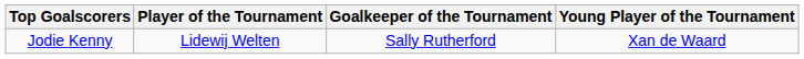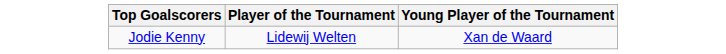 <table class=wikitable style="margin:auto; text-align:center">
 <tr>
 <th>Top Goalscorers</th>
 <th>Player of the Tournament</th>
-<th>Goalkeeper of the Tournament</th>
 <th>Young Player of the Tournament</th>
 </tr>
 <tr>
 <td> <a href='#'>Jodie Kenny</a></td>
 <td> <a href='#'>Lidewij Welten</a></td>
-<td> <a href='#'>Sally Rutherford</a></td>
 <td> <a href='#'>Xan de Waard</a></td>
 </tr>
 </table>
